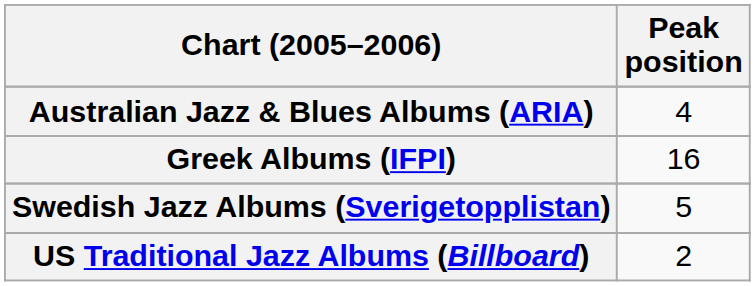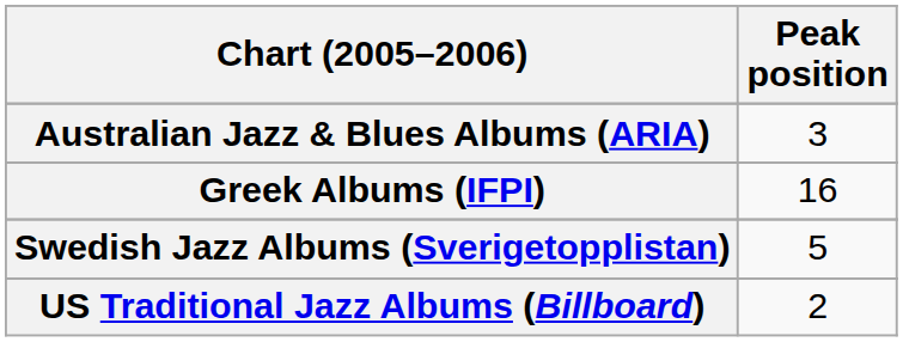 <table class="wikitable sortable plainrowheaders" style="text-align:center">
 <tr>
 <th scope="col">Chart (2005–2006)</th>
 <th scope="col">Peak<br>position</th>
 </tr>
 <tr>
 </tr>
 <tr>
 <th scope="row">Australian Jazz & Blues Albums (<a href='#'>ARIA</a>)</th>
-<td>4</td>
+<td>3</td>
 </tr>
 <tr>
 </tr>
 <tr>
 </tr>
 <tr>
 </tr>
 <tr>
 </tr>
 <tr>
 <th scope="row">Greek Albums (<a href='#'>IFPI</a>)</th>
 <td>16</td>
 </tr>
 <tr>
 </tr>
 <tr>
 </tr>
 <tr>
 </tr>
 <tr>
 </tr>
 <tr>
 <th scope="row">Swedish Jazz Albums (<a href='#'>Sverigetopplistan</a>)</th>
 <td>5</td>
 </tr>
 <tr>
 </tr>
 <tr>
 </tr>
 <tr>
 </tr>
 <tr>
 </tr>
 <tr>
 </tr>
 <tr>
 <th scope="row">US <a href='#'>Traditional Jazz Albums</a> (<em><a href='#'>Billboard</a></em>)</th>
 <td>2</td>
 </tr>
 </table>
